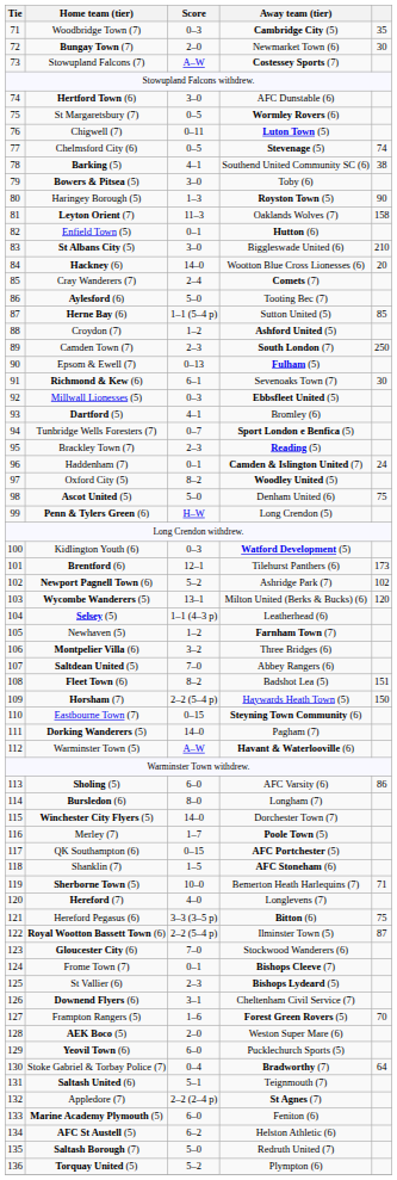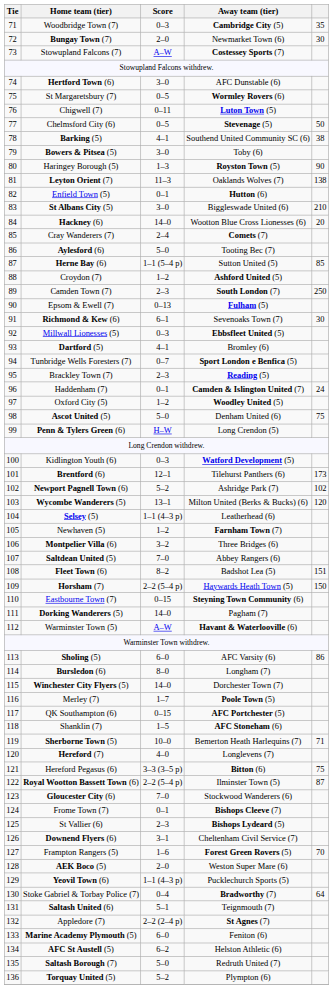 <table class="wikitable" style="text-align:center; font-size:85%">
 <tr>
 <th>Tie</th>
 <th>Home team (tier)</th>
 <th>Score</th>
 <th>Away team (tier)</th>
 <th></th>
 </tr>
 <tr>
 <td>71</td>
 <td>Woodbridge Town (7)</td>
 <td>0–3</td>
 <td><strong>Cambridge City</strong> (5)</td>
 <td>35</td>
 </tr>
 <tr>
 <td>72</td>
 <td><strong>Bungay Town</strong> (7)</td>
 <td>2–0</td>
 <td>Newmarket Town (6)</td>
 <td>30</td>
 </tr>
 <tr>
 <td>73</td>
 <td>Stowupland Falcons (7)</td>
 <td><a href='#'>A–W</a></td>
 <td><strong>Costessey Sports</strong> (7)</td>
 <td></td>
 </tr>
 <tr>
 <td colspan="5" style="background:GhostWhite; height:20px; text-align:center; font-size:90%">Stowupland Falcons withdrew.</td>
 </tr>
 <tr>
 <td>74</td>
 <td><strong>Hertford Town</strong> (6)</td>
 <td>3–0</td>
 <td>AFC Dunstable (6)</td>
 <td></td>
 </tr>
 <tr>
 <td>75</td>
 <td>St Margaretsbury (7)</td>
 <td>0–5</td>
 <td><strong>Wormley Rovers</strong> (6)</td>
 <td></td>
 </tr>
 <tr>
 <td>76</td>
 <td>Chigwell (7)</td>
 <td>0–11</td>
 <td><strong><a href='#'>Luton Town</a></strong> (5)</td>
 <td></td>
 </tr>
 <tr>
 <td>77</td>
 <td>Chelmsford City (6)</td>
 <td>0–5</td>
 <td><strong>Stevenage</strong> (5)</td>
-<td>74</td>
+<td>50</td>
 </tr>
 <tr>
 <td>78</td>
 <td><strong>Barking</strong> (5)</td>
 <td>4–1</td>
 <td>Southend United Community SC (6)</td>
 <td>38</td>
 </tr>
 <tr>
 <td>79</td>
 <td><strong>Bowers & Pitsea</strong> (5)</td>
 <td>3–0</td>
 <td>Toby (6)</td>
 <td></td>
 </tr>
 <tr>
 <td>80</td>
 <td>Haringey Borough (5)</td>
 <td>1–3</td>
 <td><strong>Royston Town</strong> (5)</td>
 <td>90</td>
 </tr>
 <tr>
 <td>81</td>
 <td><strong>Leyton Orient</strong> (7)</td>
 <td>11–3</td>
 <td>Oaklands Wolves (7)</td>
-<td>158</td>
+<td>138</td>
 </tr>
 <tr>
 <td>82</td>
 <td><a href='#'>Enfield Town</a> (5)</td>
 <td>0–1</td>
 <td><strong>Hutton</strong> (6)</td>
 <td></td>
 </tr>
 <tr>
 <td>83</td>
 <td><strong>St Albans City</strong> (5)</td>
 <td>3–0</td>
 <td>Biggleswade United (6)</td>
 <td>210</td>
 </tr>
 <tr>
 <td>84</td>
 <td><strong>Hackney</strong> (6)</td>
 <td>14–0</td>
 <td>Wootton Blue Cross Lionesses (6)</td>
 <td>20</td>
 </tr>
 <tr>
 <td>85</td>
 <td>Cray Wanderers (7)</td>
 <td>2–4</td>
 <td><strong>Comets</strong> (7)</td>
 <td></td>
 </tr>
 <tr>
 <td>86</td>
 <td><strong>Aylesford</strong> (6)</td>
 <td>5–0</td>
 <td>Tooting Bec (7)</td>
 <td></td>
 </tr>
 <tr>
 <td>87</td>
 <td><strong>Herne Bay</strong> (6)</td>
 <td>1–1 (5–4 p)</td>
 <td>Sutton United (5)</td>
 <td>85</td>
 </tr>
 <tr>
 <td>88</td>
 <td>Croydon (7)</td>
 <td>1–2</td>
 <td><strong>Ashford United</strong> (5)</td>
 <td></td>
 </tr>
 <tr>
 <td>89</td>
 <td>Camden Town (7)</td>
 <td>2–3</td>
 <td><strong>South London</strong> (7)</td>
 <td>250</td>
 </tr>
 <tr>
 <td>90</td>
 <td>Epsom & Ewell (7)</td>
 <td>0–13</td>
 <td><strong><a href='#'>Fulham</a></strong> (5)</td>
 <td></td>
 </tr>
 <tr>
 <td>91</td>
 <td><strong>Richmond & Kew</strong> (6)</td>
 <td>6–1</td>
 <td>Sevenoaks Town (7)</td>
 <td>30</td>
 </tr>
 <tr>
 <td>92</td>
 <td><a href='#'>Millwall Lionesses</a> (5)</td>
 <td>0–3</td>
 <td><strong>Ebbsfleet United</strong> (5)</td>
 <td></td>
 </tr>
 <tr>
 <td>93</td>
 <td><strong>Dartford</strong> (5)</td>
 <td>4–1</td>
 <td>Bromley (6)</td>
 <td></td>
 </tr>
 <tr>
 <td>94</td>
 <td>Tunbridge Wells Foresters (7)</td>
 <td>0–7</td>
 <td><strong>Sport London e Benfica</strong> (5)</td>
 <td></td>
 </tr>
 <tr>
 <td>95</td>
 <td>Brackley Town (7)</td>
 <td>2–3</td>
 <td><strong><a href='#'>Reading</a></strong> (5)</td>
 <td></td>
 </tr>
 <tr>
 <td>96</td>
 <td>Haddenham (7)</td>
 <td>0–1</td>
 <td><strong>Camden & Islington United</strong> (7)</td>
 <td>24</td>
 </tr>
 <tr>
 <td>97</td>
 <td>Oxford City (5)</td>
-<td>8–2</td>
+<td>1–2</td>
 <td><strong>Woodley United</strong> (5)</td>
 <td></td>
 </tr>
 <tr>
 <td>98</td>
 <td><strong>Ascot United</strong> (5)</td>
 <td>5–0</td>
 <td>Denham United (6)</td>
 <td>75</td>
 </tr>
 <tr>
 <td>99</td>
 <td><strong>Penn & Tylers Green</strong> (6)</td>
 <td><a href='#'>H–W</a></td>
 <td>Long Crendon (5)</td>
 <td></td>
 </tr>
 <tr>
 <td colspan="5" style="background:GhostWhite; height:20px; text-align:center; font-size:90%">Long Crendon withdrew.</td>
 </tr>
 <tr>
 <td>100</td>
 <td>Kidlington Youth (6)</td>
 <td>0–3</td>
 <td><strong><a href='#'>Watford Development</a></strong> (5)</td>
 <td></td>
 </tr>
 <tr>
 <td>101</td>
 <td><strong>Brentford</strong> (6)</td>
 <td>12–1</td>
 <td>Tilehurst Panthers (6)</td>
 <td>173</td>
 </tr>
 <tr>
 <td>102</td>
 <td><strong>Newport Pagnell Town</strong> (6)</td>
 <td>5–2</td>
 <td>Ashridge Park (7)</td>
 <td>102</td>
 </tr>
 <tr>
 <td>103</td>
 <td><strong>Wycombe Wanderers</strong> (5)</td>
 <td>13–1</td>
 <td>Milton United (Berks & Bucks) (6)</td>
 <td>120</td>
 </tr>
 <tr>
 <td>104</td>
 <td><strong><a href='#'>Selsey</a></strong> (5)</td>
 <td>1–1 (4–3 p)</td>
 <td>Leatherhead (6)</td>
 <td></td>
 </tr>
 <tr>
 <td>105</td>
 <td>Newhaven (5)</td>
 <td>1–2</td>
 <td><strong>Farnham Town</strong> (7)</td>
 <td></td>
 </tr>
 <tr>
 <td>106</td>
 <td><strong>Montpelier Villa</strong> (6)</td>
 <td>3–2</td>
 <td>Three Bridges (6)</td>
 <td></td>
 </tr>
 <tr>
 <td>107</td>
 <td><strong>Saltdean United</strong> (5)</td>
 <td>7–0</td>
 <td>Abbey Rangers (6)</td>
 <td></td>
 </tr>
 <tr>
 <td>108</td>
 <td><strong>Fleet Town</strong> (6)</td>
 <td>8–2</td>
 <td>Badshot Lea (5)</td>
 <td>151</td>
 </tr>
 <tr>
 <td>109</td>
 <td><strong>Horsham</strong> (7)</td>
 <td>2–2 (5–4 p)</td>
 <td><a href='#'>Haywards Heath Town</a> (5)</td>
 <td>150</td>
 </tr>
 <tr>
 <td>110</td>
 <td><a href='#'>Eastbourne Town</a> (7)</td>
 <td>0–15</td>
 <td><strong>Steyning Town Community</strong> (6)</td>
 <td></td>
 </tr>
 <tr>
 <td>111</td>
 <td><strong>Dorking Wanderers</strong> (5)</td>
 <td>14–0</td>
 <td>Pagham (7)</td>
 <td></td>
 </tr>
 <tr>
 <td>112</td>
 <td>Warminster Town (5)</td>
 <td><a href='#'>A–W</a></td>
 <td><strong>Havant & Waterlooville</strong> (6)</td>
 <td></td>
 </tr>
 <tr>
 <td colspan="5" style="background:GhostWhite; height:20px; text-align:center; font-size:90%">Warminster Town withdrew.</td>
 </tr>
 <tr>
 <td>113</td>
 <td><strong>Sholing</strong> (5)</td>
 <td>6–0</td>
 <td>AFC Varsity (6)</td>
 <td>86</td>
 </tr>
 <tr>
 <td>114</td>
 <td><strong>Bursledon</strong> (6)</td>
 <td>8–0</td>
 <td>Longham (7)</td>
 <td></td>
 </tr>
 <tr>
 <td>115</td>
 <td><strong>Winchester City Flyers</strong> (5)</td>
 <td>14–0</td>
 <td>Dorchester Town (7)</td>
 <td></td>
 </tr>
 <tr>
 <td>116</td>
 <td>Merley (7)</td>
 <td>1–7</td>
 <td><strong>Poole Town</strong> (5)</td>
 <td></td>
 </tr>
 <tr>
 <td>117</td>
 <td>QK Southampton (6)</td>
 <td>0–15</td>
 <td><strong>AFC Portchester</strong> (5)</td>
 <td></td>
 </tr>
 <tr>
 <td>118</td>
 <td>Shanklin (7)</td>
 <td>1–5</td>
 <td><strong>AFC Stoneham</strong> (6)</td>
 <td></td>
 </tr>
 <tr>
 <td>119</td>
 <td><strong>Sherborne Town</strong> (5)</td>
 <td>10–0</td>
 <td>Bemerton Heath Harlequins (7)</td>
 <td>71</td>
 </tr>
 <tr>
 <td>120</td>
 <td><strong>Hereford</strong> (7)</td>
 <td>4–0</td>
 <td>Longlevens (7)</td>
 <td></td>
 </tr>
 <tr>
 <td>121</td>
 <td>Hereford Pegasus (6)</td>
 <td>3–3 (3–5 p)</td>
 <td><strong>Bitton</strong> (6)</td>
 <td>75</td>
 </tr>
 <tr>
 <td>122</td>
 <td><strong>Royal Wootton Bassett Town</strong> (6)</td>
 <td>2–2 (5–4 p)</td>
 <td>Ilminster Town (5)</td>
 <td>87</td>
 </tr>
 <tr>
 <td>123</td>
 <td><strong>Gloucester City</strong> (6)</td>
 <td>7–0</td>
 <td>Stockwood Wanderers (6)</td>
 <td></td>
 </tr>
 <tr>
 <td>124</td>
 <td>Frome Town (7)</td>
 <td>0–1</td>
 <td><strong>Bishops Cleeve</strong> (7)</td>
 <td></td>
 </tr>
 <tr>
 <td>125</td>
 <td>St Vallier (6)</td>
 <td>2–3</td>
 <td><strong>Bishops Lydeard</strong> (5)</td>
 <td></td>
 </tr>
 <tr>
 <td>126</td>
 <td><strong>Downend Flyers</strong> (6)</td>
 <td>3–1</td>
 <td>Cheltenham Civil Service (7)</td>
 <td></td>
 </tr>
 <tr>
 <td>127</td>
 <td>Frampton Rangers (5)</td>
 <td>1–6</td>
 <td><strong>Forest Green Rovers</strong> (5)</td>
 <td>70</td>
 </tr>
 <tr>
 <td>128</td>
 <td><strong>AEK Boco</strong> (5)</td>
 <td>2–0</td>
 <td>Weston Super Mare (6)</td>
 <td></td>
 </tr>
 <tr>
 <td>129</td>
 <td><strong>Yeovil Town</strong> (6)</td>
-<td>6–0</td>
+<td>1–1 (4–3 p)</td>
 <td>Pucklechurch Sports (5)</td>
 <td></td>
 </tr>
 <tr>
 <td>130</td>
 <td>Stoke Gabriel & Torbay Police (7)</td>
 <td>0–4</td>
 <td><strong>Bradworthy</strong> (7)</td>
 <td>64</td>
 </tr>
 <tr>
 <td>131</td>
 <td><strong>Saltash United</strong> (6)</td>
 <td>5–1</td>
 <td>Teignmouth (7)</td>
 <td></td>
 </tr>
 <tr>
 <td>132</td>
 <td>Appledore (7)</td>
 <td>2–2 (2–4 p)</td>
 <td><strong>St Agnes</strong> (7)</td>
 <td></td>
 </tr>
 <tr>
 <td>133</td>
 <td><strong>Marine Academy Plymouth</strong> (5)</td>
 <td>6–0</td>
 <td>Feniton (6)</td>
 <td></td>
 </tr>
 <tr>
 <td>134</td>
 <td><strong>AFC St Austell</strong> (5)</td>
 <td>6–2</td>
 <td>Helston Athletic (6)</td>
 <td></td>
 </tr>
 <tr>
 <td>135</td>
 <td><strong>Saltash Borough</strong> (7)</td>
 <td>5–0</td>
 <td>Redruth United (7)</td>
 <td></td>
 </tr>
 <tr>
 <td>136</td>
 <td><strong>Torquay United</strong> (5)</td>
 <td>5–2</td>
 <td>Plympton (6)</td>
 <td></td>
 </tr>
 <tr>
 </tr>
 </table>
